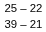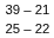 <table style="text-align:center">
 <tr>
 <th width=200></th>
 <th width=100></th>
 <th width=200></th>
 </tr>
 <tr>
 <td align=right><strong></strong></td>
-<td>25 – 22</td>
+<td>39 – 21</td>
 <td align=left></td>
 </tr>
 <tr>
 <td align=right><strong></strong></td>
-<td>39 – 21</td>
+<td>25 – 22</td>
 <td align=left></td>
 </tr>
 </table>
